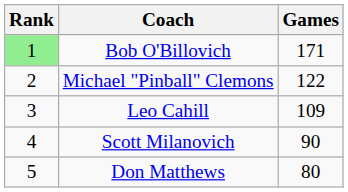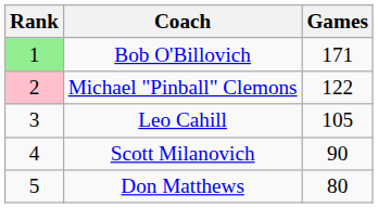 <table class="wikitable" style="border-collapse:collapse;text-align:center">
 <tr>
 <th>Rank</th>
 <th>Coach</th>
 <th>Games</th>
 </tr>
 <tr>
 <td style="background: lightgreen;">1</td>
 <td><a href='#'>Bob O'Billovich</a></td>
 <td>171</td>
 </tr>
 <tr>
-<td>2</td>
+<td style="background: pink;">2</td>
 <td><a href='#'>Michael "Pinball" Clemons</a></td>
 <td>122</td>
 </tr>
 <tr>
 <td>3</td>
 <td><a href='#'>Leo Cahill</a></td>
-<td>109</td>
+<td>105</td>
 </tr>
 <tr>
 <td>4</td>
 <td><a href='#'>Scott Milanovich</a></td>
 <td>90</td>
 </tr>
 <tr>
 <td>5</td>
 <td><a href='#'>Don Matthews</a></td>
 <td>80</td>
 </tr>
 </table>
